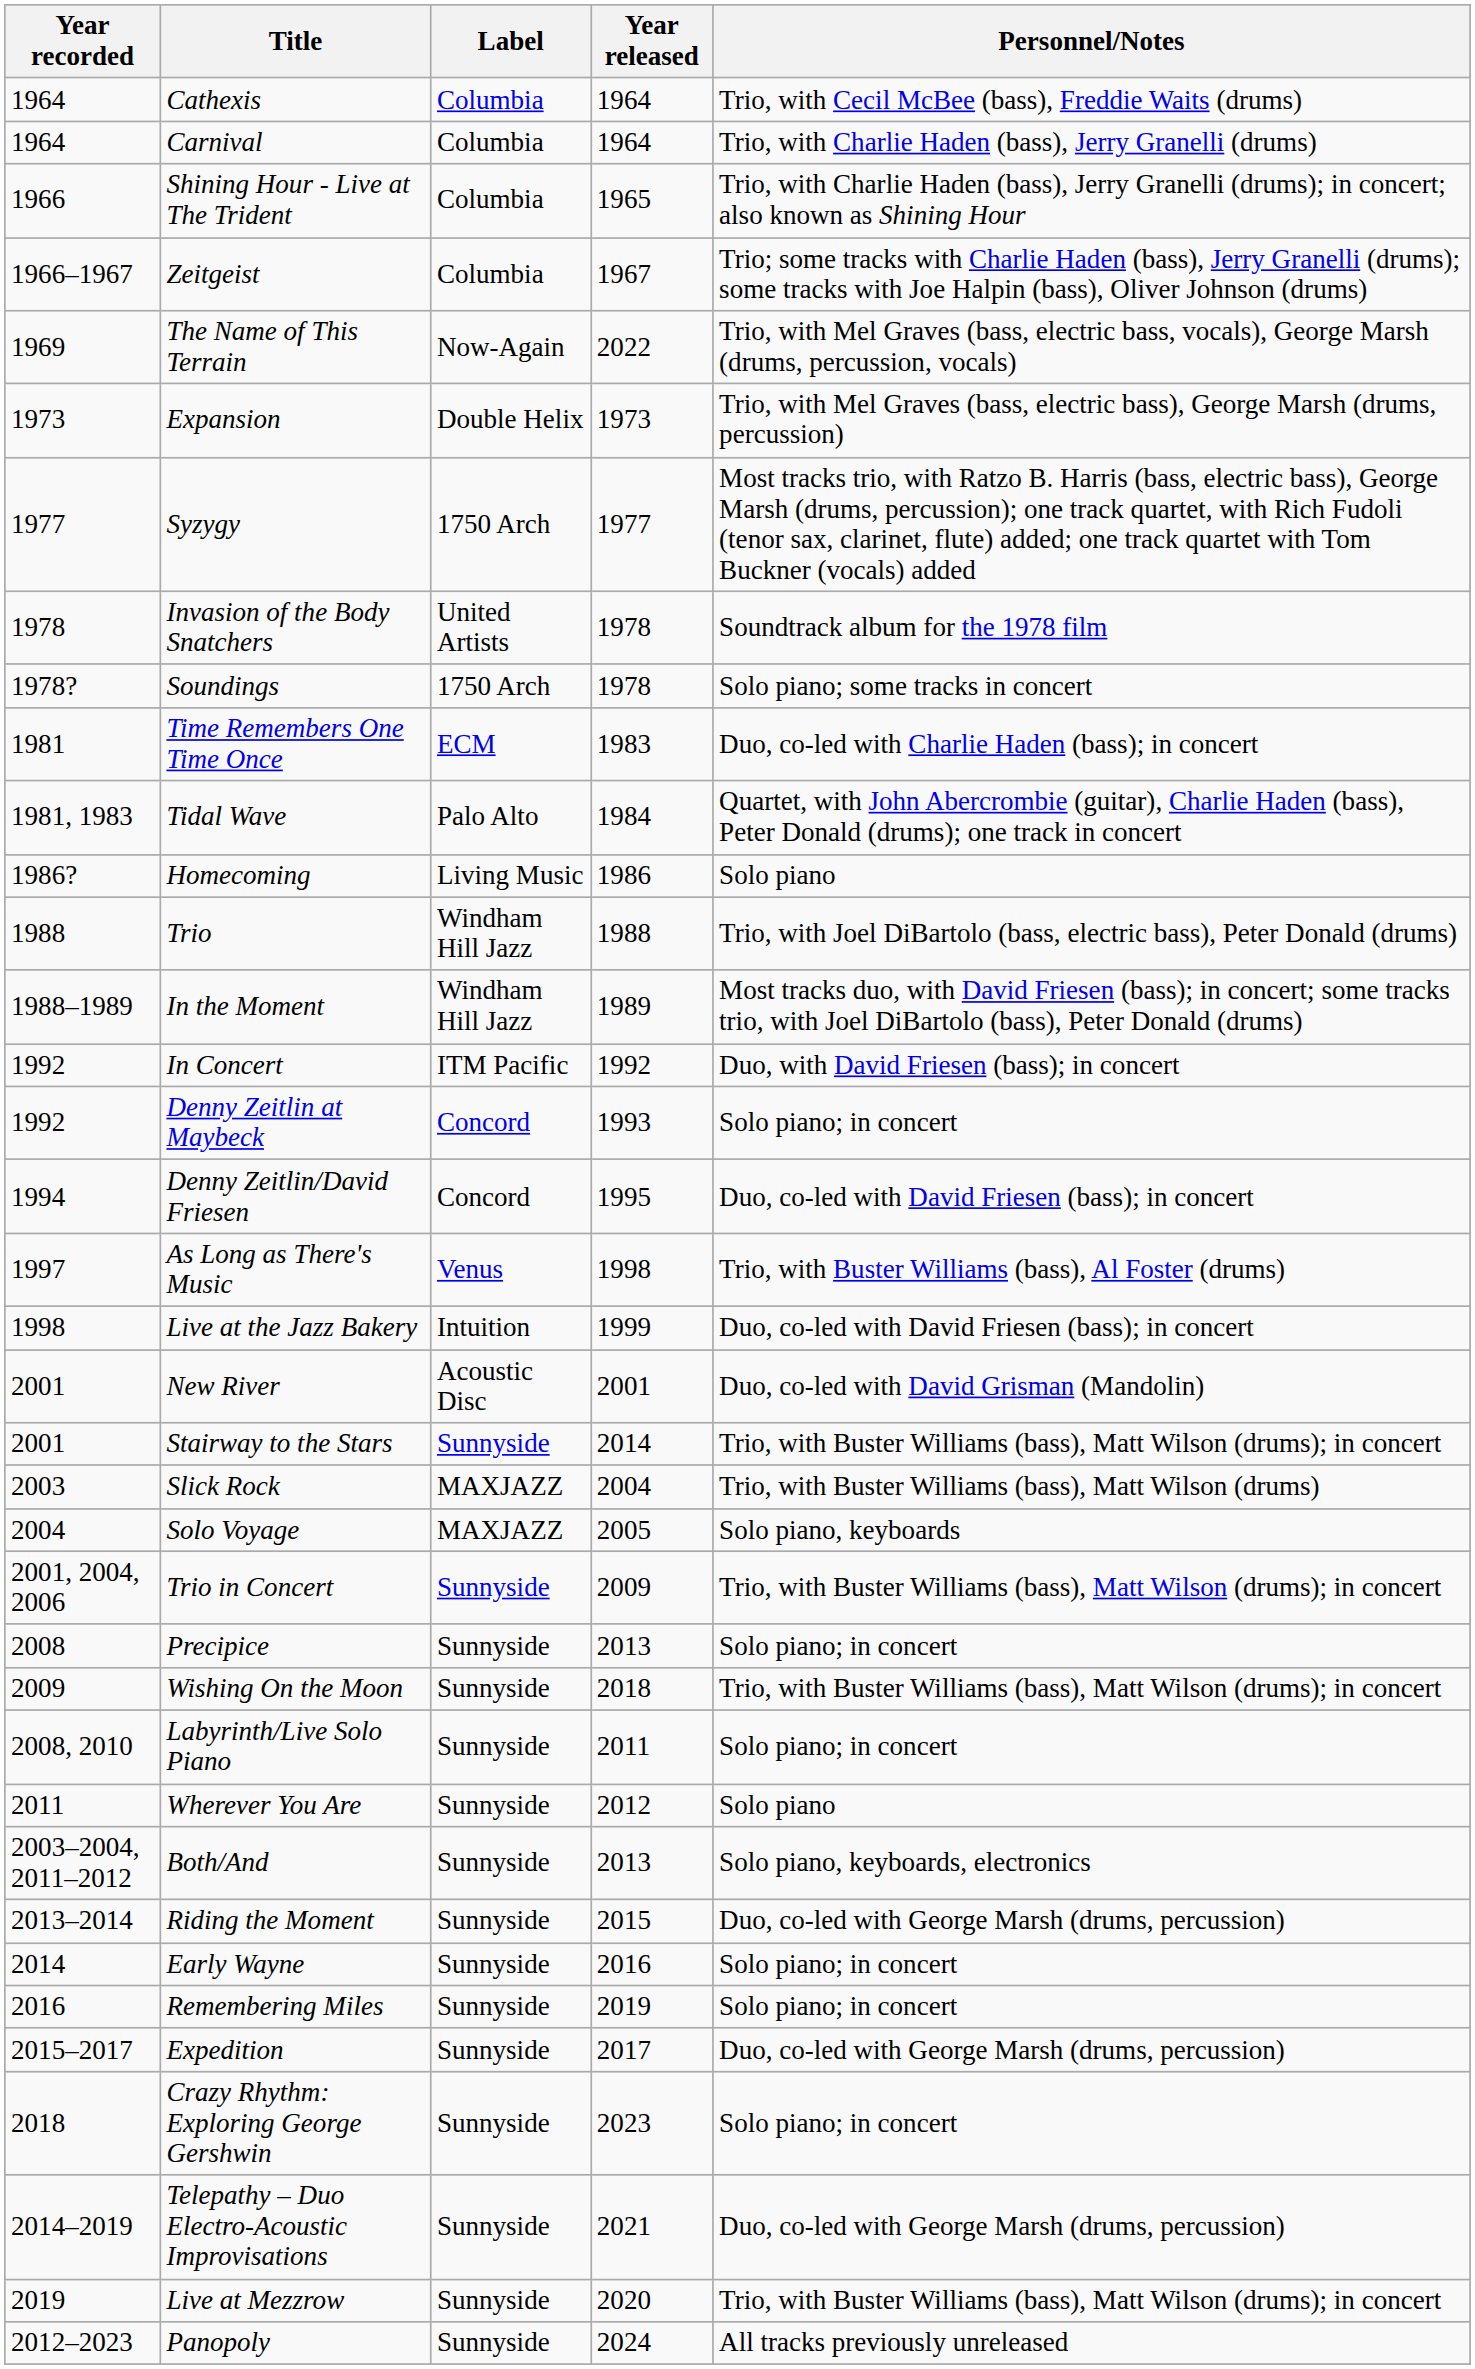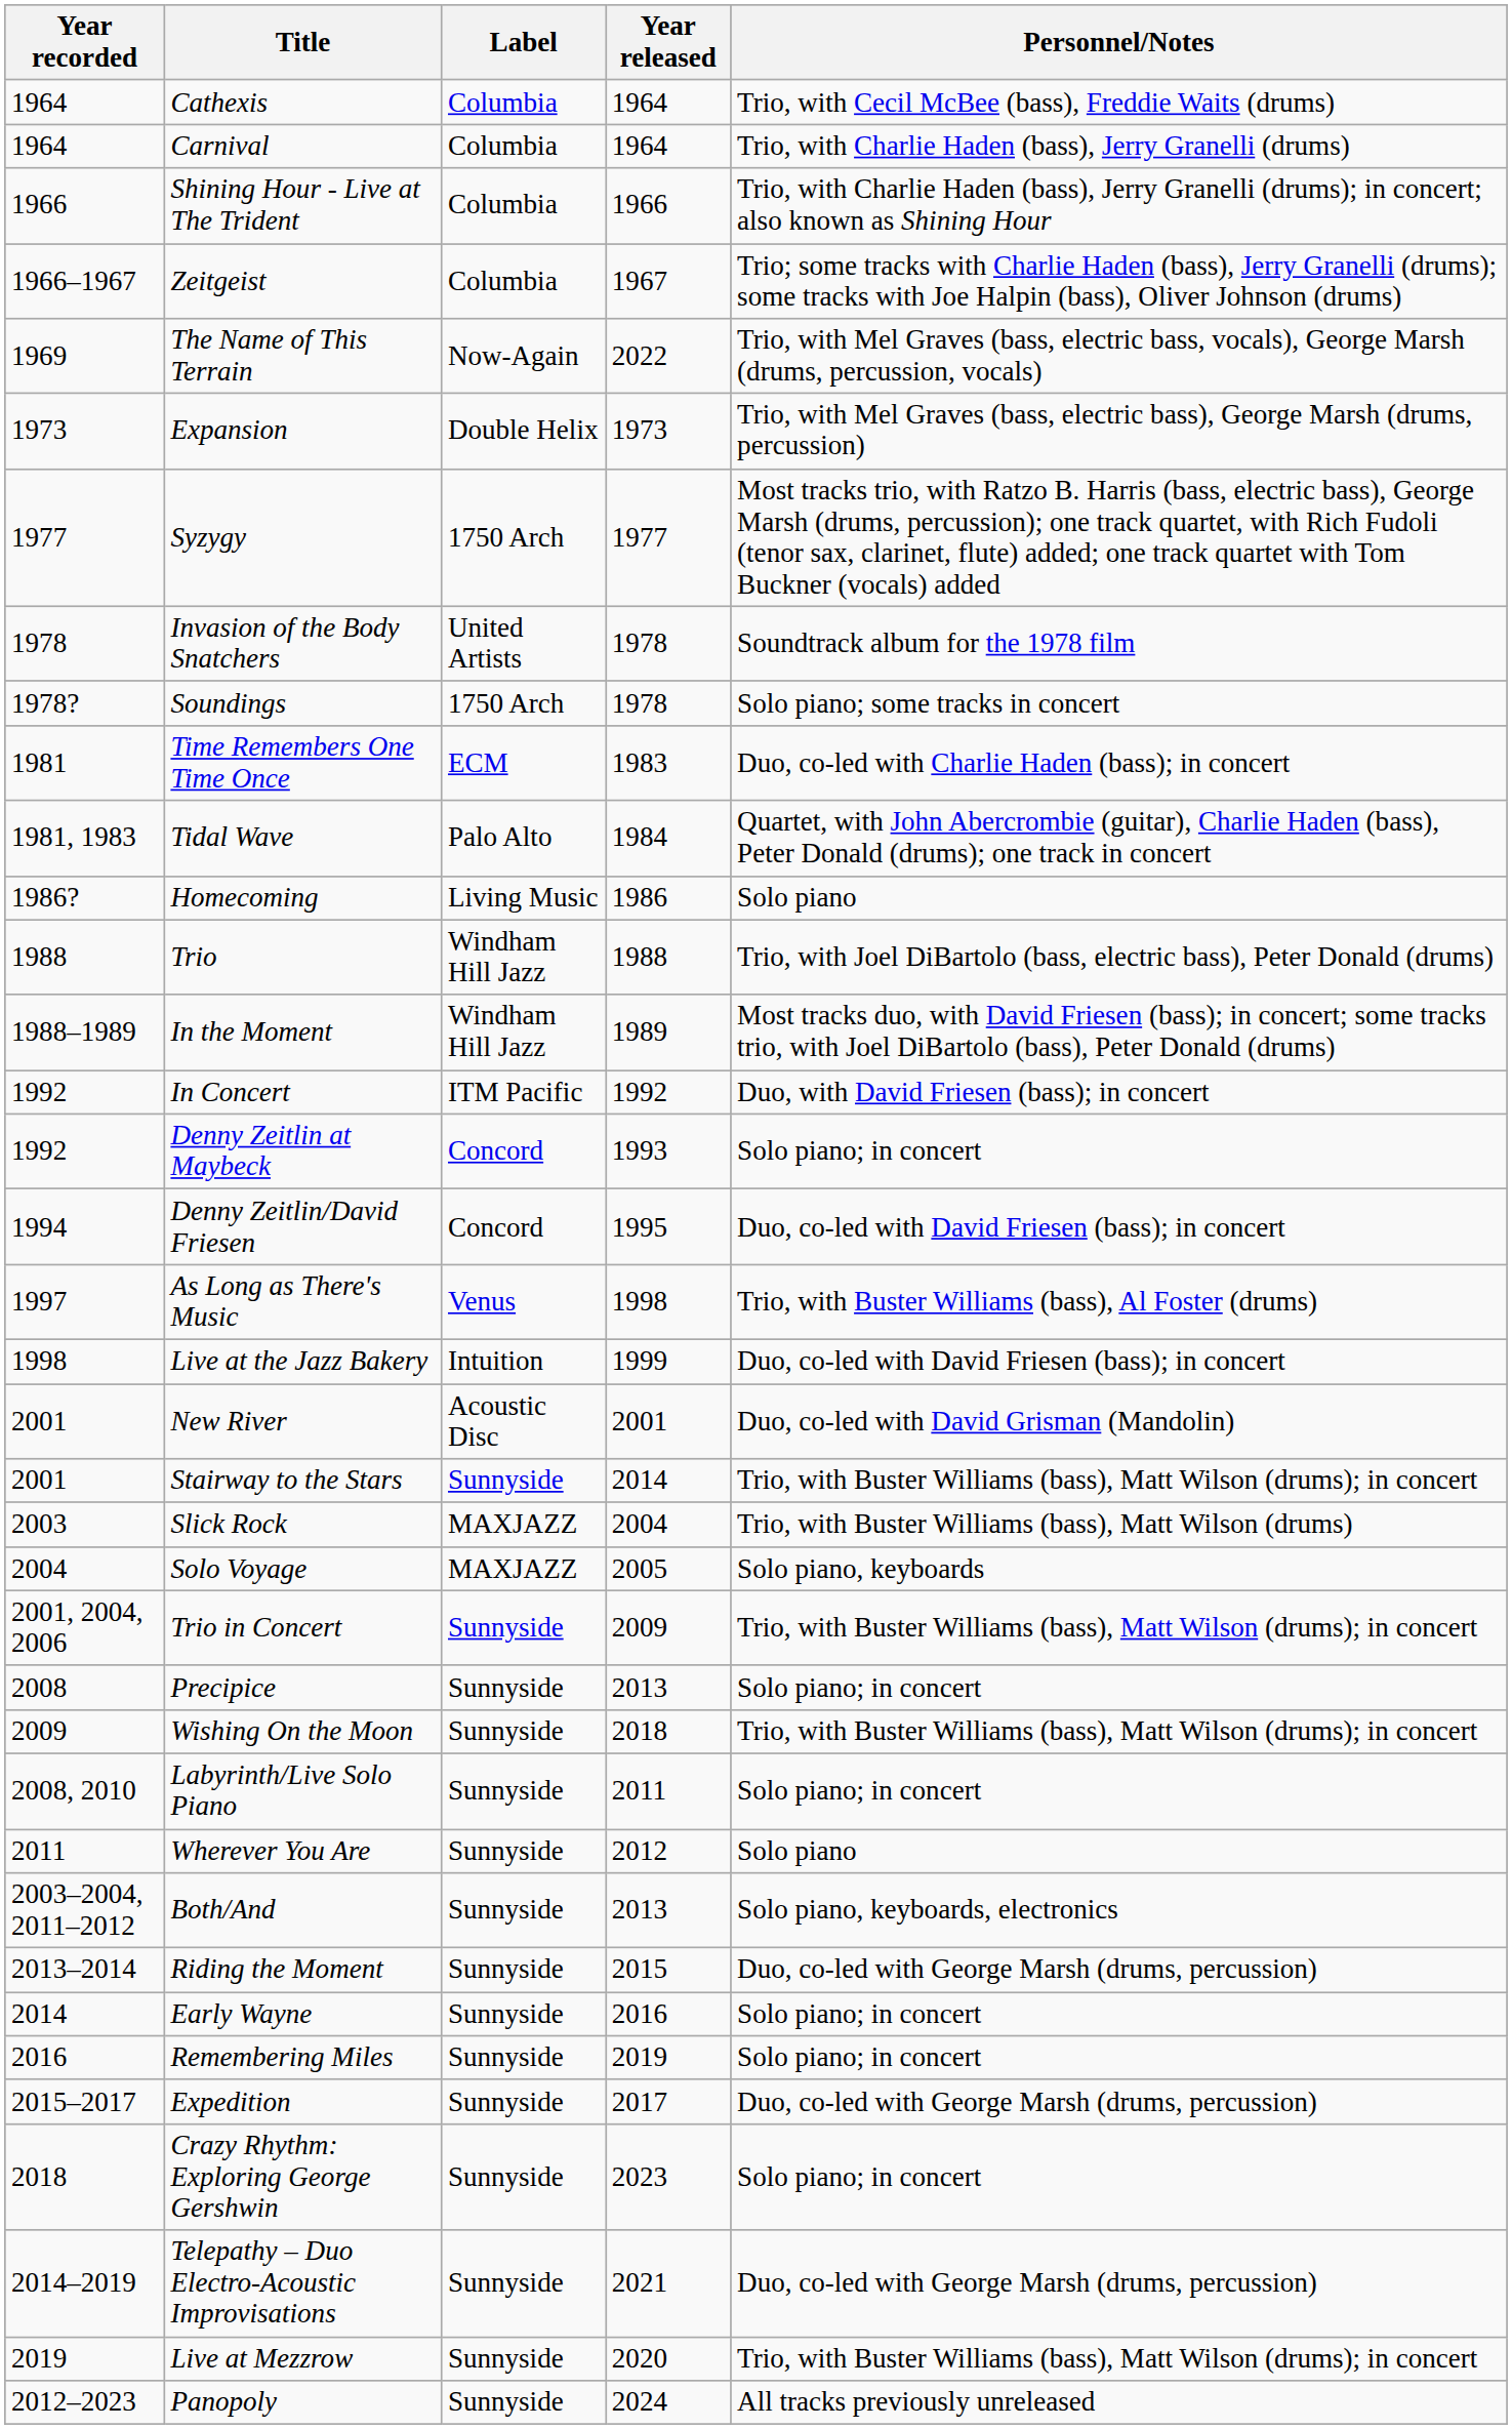 <table class="wikitable sortable">
 <tr>
 <th>Year recorded</th>
 <th>Title</th>
 <th>Label</th>
 <th>Year released</th>
 <th>Personnel/Notes</th>
 </tr>
 <tr>
 <td>1964</td>
 <td><em>Cathexis</em></td>
 <td><a href='#'>Columbia</a></td>
 <td>1964</td>
 <td>Trio, with <a href='#'>Cecil McBee</a> (bass), <a href='#'>Freddie Waits</a> (drums)</td>
 </tr>
 <tr>
 <td>1964</td>
 <td><em>Carnival</em></td>
 <td>Columbia</td>
 <td>1964</td>
 <td>Trio, with <a href='#'>Charlie Haden</a> (bass), <a href='#'>Jerry Granelli</a> (drums)</td>
 </tr>
 <tr>
 <td>1966</td>
 <td><em>Shining Hour - Live at The Trident</em></td>
 <td>Columbia</td>
-<td>1965</td>
+<td>1966</td>
 <td>Trio, with Charlie Haden (bass), Jerry Granelli (drums); in concert; also known as <em>Shining Hour</em></td>
 </tr>
 <tr>
 <td>1966–1967</td>
 <td><em>Zeitgeist</em></td>
 <td>Columbia</td>
 <td>1967</td>
 <td>Trio; some tracks with <a href='#'>Charlie Haden</a> (bass), <a href='#'>Jerry Granelli</a> (drums); some tracks with Joe Halpin (bass), Oliver Johnson (drums)</td>
 </tr>
 <tr>
 <td>1969</td>
 <td><em>The Name of This Terrain</em></td>
 <td>Now-Again</td>
 <td>2022</td>
 <td>Trio, with Mel Graves (bass, electric bass, vocals), George Marsh (drums, percussion, vocals)</td>
 </tr>
 <tr>
 <td>1973</td>
 <td><em>Expansion</em></td>
 <td>Double Helix</td>
 <td>1973</td>
 <td>Trio, with Mel Graves (bass, electric bass), George Marsh (drums, percussion)</td>
 </tr>
 <tr>
 <td>1977</td>
 <td><em>Syzygy</em></td>
 <td>1750 Arch</td>
 <td>1977</td>
 <td>Most tracks trio, with Ratzo B. Harris (bass, electric bass), George Marsh (drums, percussion); one track quartet, with Rich Fudoli (tenor sax, clarinet, flute) added; one track quartet with Tom Buckner (vocals) added</td>
 </tr>
 <tr>
 <td>1978</td>
 <td><em>Invasion of the Body Snatchers</em></td>
 <td>United Artists</td>
 <td>1978</td>
 <td>Soundtrack album for <a href='#'>the 1978 film</a></td>
 </tr>
 <tr>
 <td>1978?</td>
 <td><em>Soundings</em></td>
 <td>1750 Arch</td>
 <td>1978</td>
 <td>Solo piano; some tracks in concert</td>
 </tr>
 <tr>
 <td>1981</td>
 <td><em><a href='#'>Time Remembers One Time Once</a></em></td>
 <td><a href='#'>ECM</a></td>
 <td>1983</td>
 <td>Duo, co-led with <a href='#'>Charlie Haden</a> (bass); in concert</td>
 </tr>
 <tr>
 <td>1981, 1983</td>
 <td><em>Tidal Wave</em></td>
 <td>Palo Alto</td>
 <td>1984</td>
 <td>Quartet, with <a href='#'>John Abercrombie</a> (guitar), <a href='#'>Charlie Haden</a> (bass), Peter Donald (drums); one track in concert</td>
 </tr>
 <tr>
 <td>1986?</td>
 <td><em>Homecoming</em></td>
 <td>Living Music</td>
 <td>1986</td>
 <td>Solo piano</td>
 </tr>
 <tr>
 <td>1988</td>
 <td><em>Trio</em></td>
 <td>Windham Hill Jazz</td>
 <td>1988</td>
 <td>Trio, with Joel DiBartolo (bass, electric bass), Peter Donald (drums)</td>
 </tr>
 <tr>
 <td>1988–1989</td>
 <td><em>In the Moment</em></td>
 <td>Windham Hill Jazz</td>
 <td>1989</td>
 <td>Most tracks duo, with <a href='#'>David Friesen</a> (bass); in concert; some tracks trio, with Joel DiBartolo (bass), Peter Donald (drums)</td>
 </tr>
 <tr>
 <td>1992</td>
 <td><em>In Concert</em></td>
 <td>ITM Pacific</td>
 <td>1992</td>
 <td>Duo, with <a href='#'>David Friesen</a> (bass); in concert</td>
 </tr>
 <tr>
 <td>1992</td>
 <td><em><a href='#'>Denny Zeitlin at Maybeck</a></em></td>
 <td><a href='#'>Concord</a></td>
 <td>1993</td>
 <td>Solo piano; in concert</td>
 </tr>
 <tr>
 <td>1994</td>
 <td><em>Denny Zeitlin/David Friesen</em></td>
 <td>Concord</td>
 <td>1995</td>
 <td>Duo, co-led with <a href='#'>David Friesen</a> (bass); in concert</td>
 </tr>
 <tr>
 <td>1997</td>
 <td><em>As Long as There's Music</em></td>
 <td><a href='#'>Venus</a></td>
 <td>1998</td>
 <td>Trio, with <a href='#'>Buster Williams</a> (bass), <a href='#'>Al Foster</a> (drums)</td>
 </tr>
 <tr>
 <td>1998</td>
 <td><em>Live at the Jazz Bakery</em></td>
 <td>Intuition</td>
 <td>1999</td>
 <td>Duo, co-led with David Friesen (bass); in concert</td>
 </tr>
 <tr>
 <td>2001</td>
 <td><em>New River</em></td>
 <td>Acoustic Disc</td>
 <td>2001</td>
 <td>Duo, co-led with <a href='#'>David Grisman</a> (Mandolin)</td>
 </tr>
 <tr>
 <td>2001</td>
 <td><em>Stairway to the Stars</em></td>
 <td><a href='#'>Sunnyside</a></td>
 <td>2014</td>
 <td>Trio, with Buster Williams (bass), Matt Wilson (drums); in concert</td>
 </tr>
 <tr>
 <td>2003</td>
 <td><em>Slick Rock</em></td>
 <td>MAXJAZZ</td>
 <td>2004</td>
 <td>Trio, with Buster Williams (bass), Matt Wilson (drums)</td>
 </tr>
 <tr>
 <td>2004</td>
 <td><em>Solo Voyage</em></td>
 <td>MAXJAZZ</td>
 <td>2005</td>
 <td>Solo piano, keyboards</td>
 </tr>
 <tr>
 <td>2001, 2004, 2006</td>
 <td><em>Trio in Concert</em></td>
 <td><a href='#'>Sunnyside</a></td>
 <td>2009</td>
 <td>Trio, with Buster Williams (bass), <a href='#'>Matt Wilson</a> (drums); in concert</td>
 </tr>
 <tr>
 <td>2008</td>
 <td><em>Precipice</em></td>
 <td>Sunnyside</td>
 <td>2013</td>
 <td>Solo piano; in concert</td>
 </tr>
 <tr>
 <td>2009</td>
 <td><em>Wishing On the Moon</em></td>
 <td>Sunnyside</td>
 <td>2018</td>
 <td>Trio, with Buster Williams (bass), Matt Wilson (drums); in concert</td>
 </tr>
 <tr>
 <td>2008, 2010</td>
 <td><em>Labyrinth/Live Solo Piano</em></td>
 <td>Sunnyside</td>
 <td>2011</td>
 <td>Solo piano; in concert</td>
 </tr>
 <tr>
 <td>2011</td>
 <td><em>Wherever You Are</em></td>
 <td>Sunnyside</td>
 <td>2012</td>
 <td>Solo piano</td>
 </tr>
 <tr>
 <td>2003–2004, 2011–2012</td>
 <td><em>Both/And</em></td>
 <td>Sunnyside</td>
 <td>2013</td>
 <td>Solo piano, keyboards, electronics</td>
 </tr>
 <tr>
 <td>2013–2014</td>
 <td><em>Riding the Moment</em></td>
 <td>Sunnyside</td>
 <td>2015</td>
 <td>Duo, co-led with George Marsh (drums, percussion)</td>
 </tr>
 <tr>
 <td>2014</td>
 <td><em>Early Wayne</em></td>
 <td>Sunnyside</td>
 <td>2016</td>
 <td>Solo piano; in concert</td>
 </tr>
 <tr>
 <td>2016</td>
 <td><em>Remembering Miles</em></td>
 <td>Sunnyside</td>
 <td>2019</td>
 <td>Solo piano; in concert</td>
 </tr>
 <tr>
 <td>2015–2017</td>
 <td><em>Expedition</em></td>
 <td>Sunnyside</td>
 <td>2017</td>
 <td>Duo, co-led with George Marsh (drums, percussion)</td>
 </tr>
 <tr>
 <td>2018</td>
 <td><em>Crazy Rhythm: Exploring George Gershwin</em></td>
 <td>Sunnyside</td>
 <td>2023</td>
 <td>Solo piano; in concert</td>
 </tr>
 <tr>
 <td>2014–2019</td>
 <td><em>Telepathy – Duo Electro-Acoustic Improvisations</em></td>
 <td>Sunnyside</td>
 <td>2021</td>
 <td>Duo, co-led with George Marsh (drums, percussion)</td>
 </tr>
 <tr>
 <td>2019</td>
 <td><em>Live at Mezzrow</em></td>
 <td>Sunnyside</td>
 <td>2020</td>
 <td>Trio, with Buster Williams (bass), Matt Wilson (drums); in concert</td>
 </tr>
 <tr>
 <td>2012–2023</td>
 <td><em>Panopoly</em></td>
 <td>Sunnyside</td>
 <td>2024</td>
 <td>All tracks previously unreleased</td>
 </tr>
 </table>
